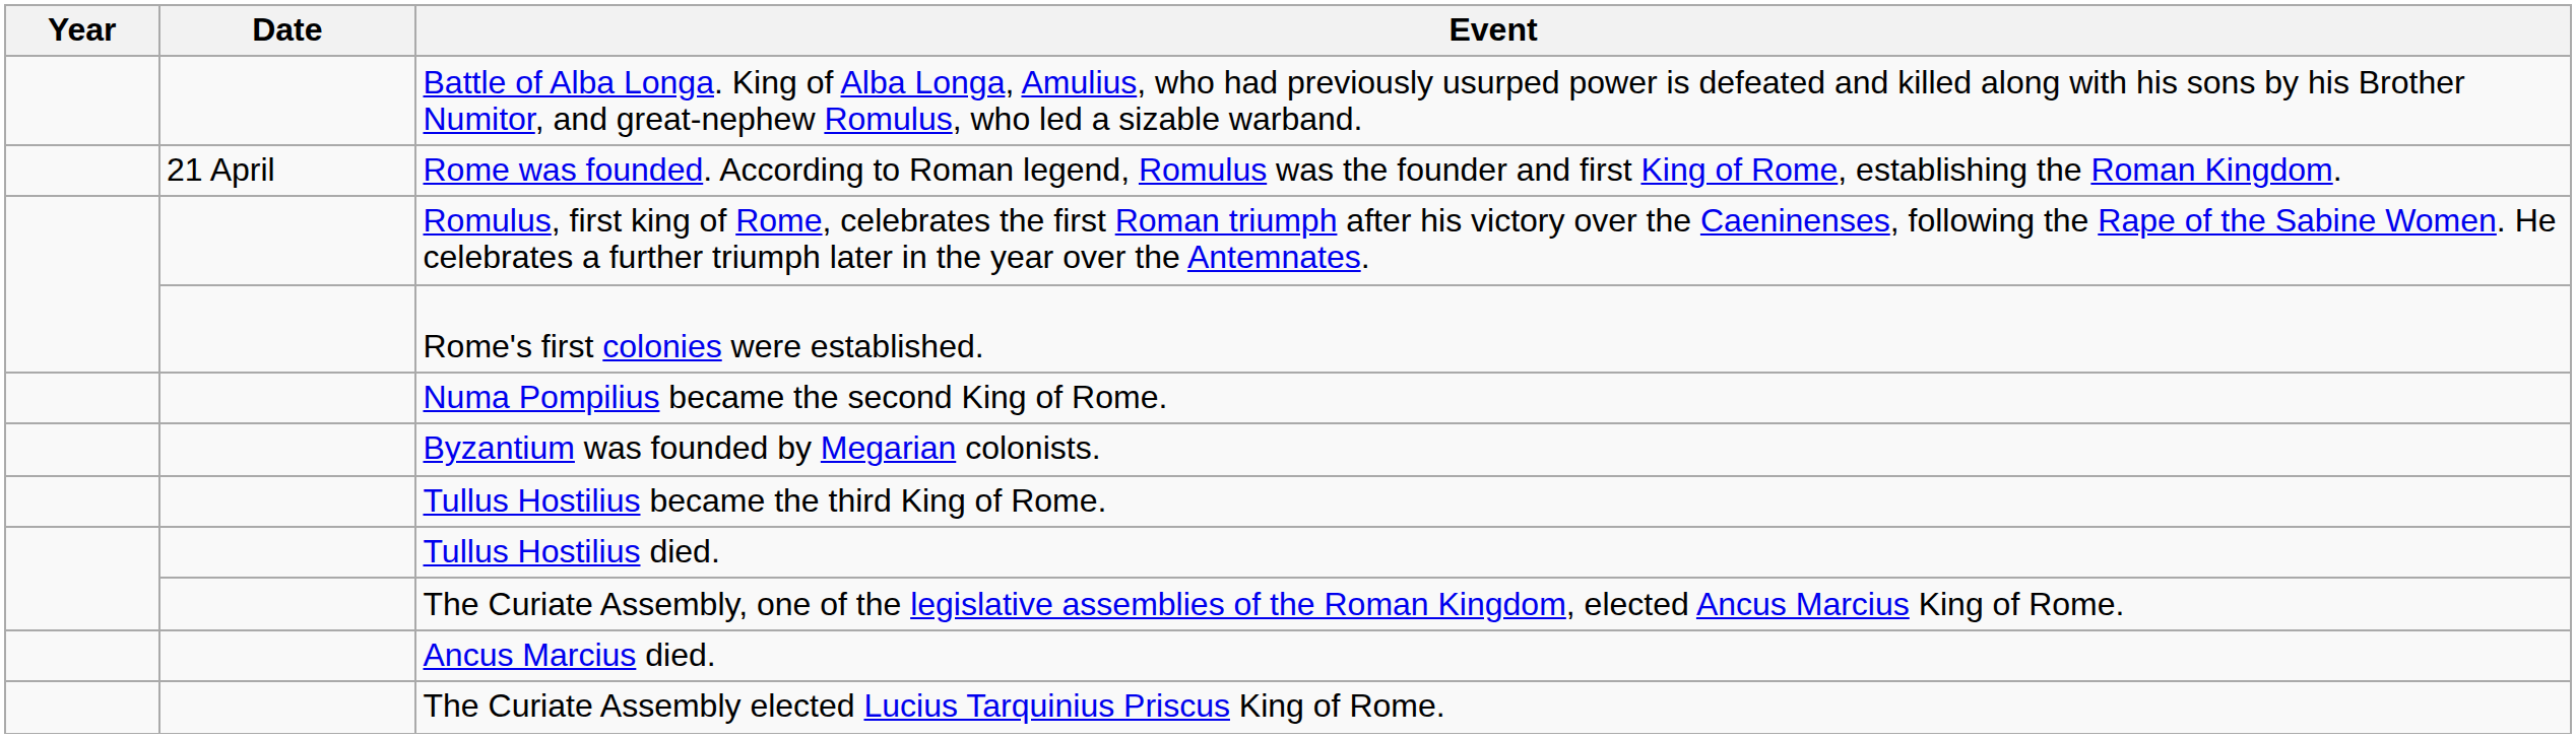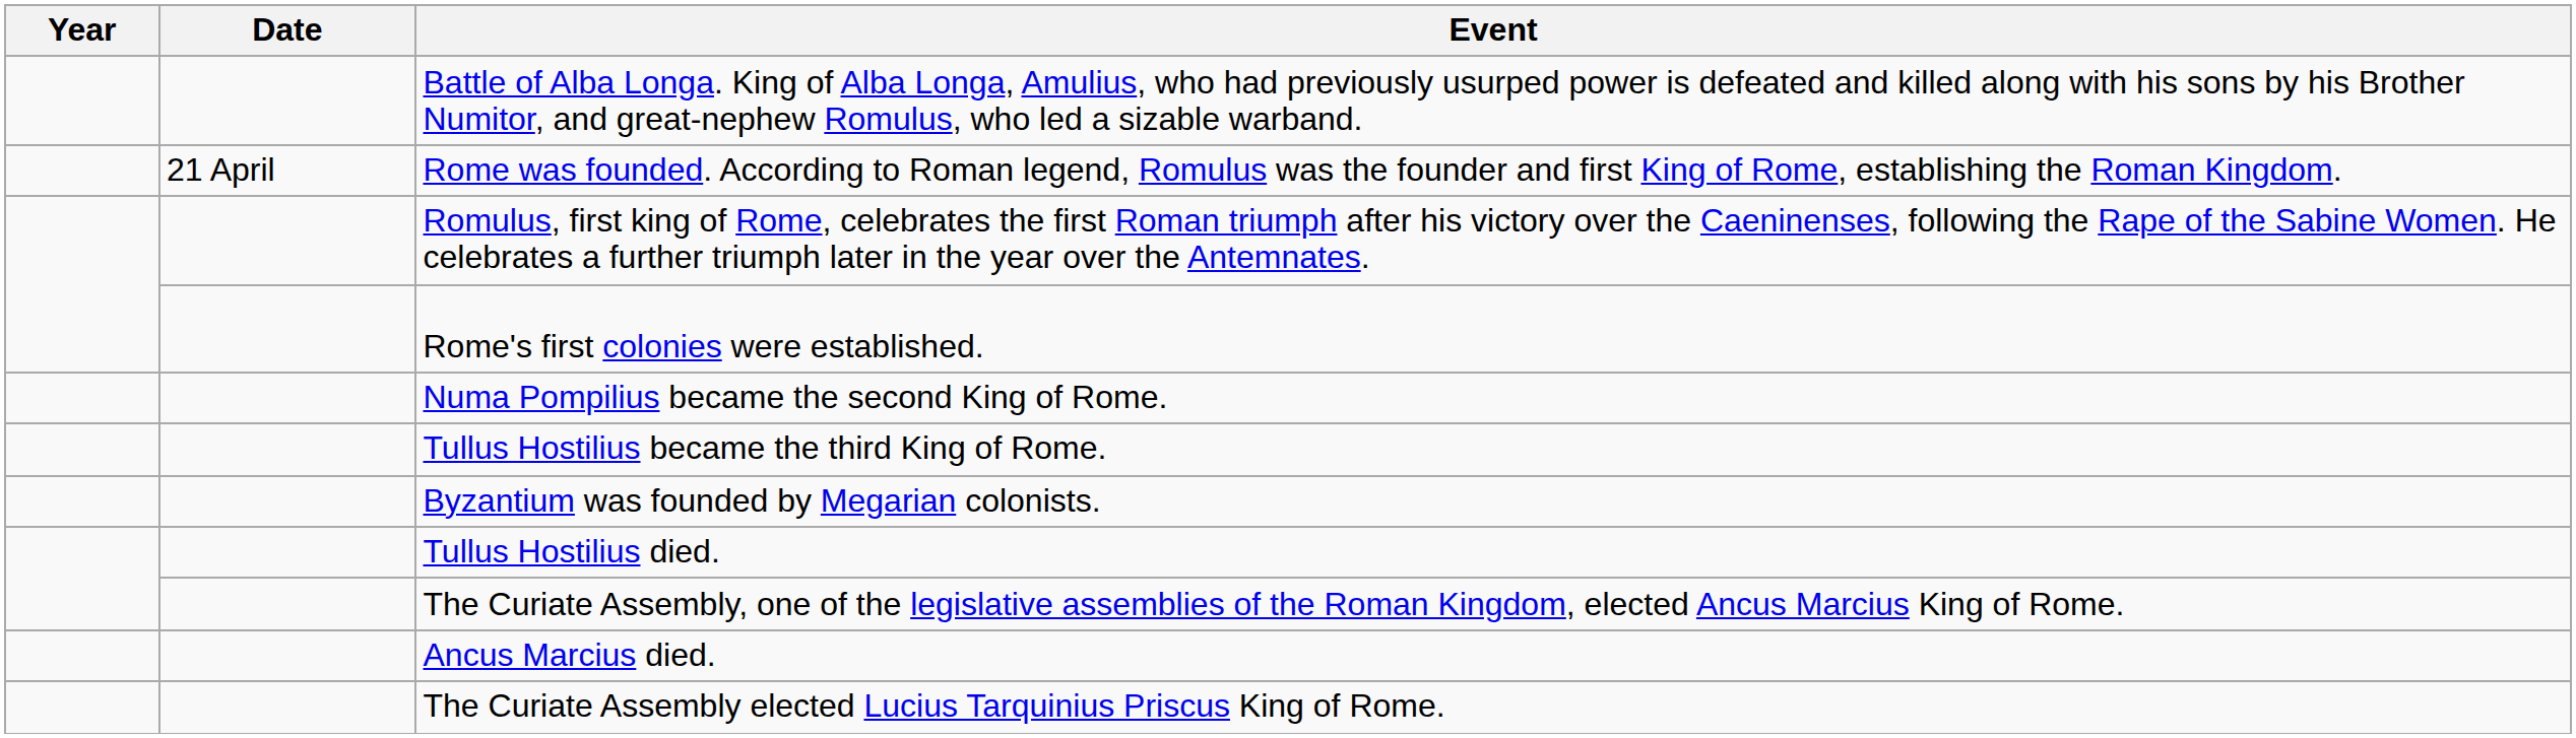 <table class="wikitable" width="100%”">
 <tr>
 <th style="width:6%">Year</th>
 <th style="width:10%">Date</th>
 <th>Event</th>
 </tr>
 <tr>
 <td></td>
 <td></td>
 <td><a href='#'>Battle of Alba Longa</a>. King of <a href='#'>Alba Longa</a>, <a href='#'>Amulius</a>, who had previously usurped power is defeated and killed along with his sons by his Brother <a href='#'>Numitor</a>, and great-nephew <a href='#'>Romulus</a>, who led a sizable warband.</td>
 </tr>
 <tr>
 <td></td>
 <td>21 April</td>
 <td><a href='#'>Rome was founded</a>. According to Roman legend, <a href='#'>Romulus</a> was the founder and first <a href='#'>King of Rome</a>, establishing the <a href='#'>Roman Kingdom</a>.</td>
 </tr>
 <tr>
 <td rowspan="2" valign="top"></td>
 <td></td>
 <td><a href='#'>Romulus</a>, first king of <a href='#'>Rome</a>, celebrates the first <a href='#'>Roman triumph</a> after his victory over the <a href='#'>Caeninenses</a>, following the <a href='#'>Rape of the Sabine Women</a>.  He celebrates a further triumph later in the year over the <a href='#'>Antemnates</a>.</td>
 </tr>
 <tr>
 <td></td>
 <td><br>Rome's first <a href='#'>colonies</a> were established.</td>
 </tr>
 <tr>
 <td></td>
 <td></td>
 <td><a href='#'>Numa Pompilius</a> became the second King of Rome.</td>
 </tr>
 <tr>
 <td></td>
 <td></td>
-<td><a href='#'>Byzantium</a> was founded by <a href='#'>Megarian</a> colonists.</td>
+<td><a href='#'>Tullus Hostilius</a> became the third King of Rome.</td>
 </tr>
 <tr>
 <td></td>
 <td></td>
-<td><a href='#'>Tullus Hostilius</a> became the third King of Rome.</td>
+<td><a href='#'>Byzantium</a> was founded by <a href='#'>Megarian</a> colonists.</td>
 </tr>
 <tr>
 <td rowspan="2" valign="top"></td>
 <td></td>
 <td><a href='#'>Tullus Hostilius</a> died.</td>
 </tr>
 <tr>
 <td></td>
 <td>The Curiate Assembly, one of the <a href='#'>legislative assemblies of the Roman Kingdom</a>, elected <a href='#'>Ancus Marcius</a> King of Rome.</td>
 </tr>
 <tr>
 <td></td>
 <td></td>
 <td><a href='#'>Ancus Marcius</a> died.</td>
 </tr>
 <tr>
 <td></td>
 <td></td>
 <td>The Curiate Assembly elected <a href='#'>Lucius Tarquinius Priscus</a> King of Rome.</td>
 </tr>
 </table>
